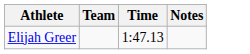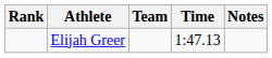 <table class="wikitable sortable">
 <tr>
+<th>Rank</th>
 <th>Athlete</th>
 <th>Team</th>
 <th>Time</th>
 <th>Notes</th>
 </tr>
 <tr>
+<td align=center></td>
 <td><a href='#'>Elijah Greer</a></td>
 <td></td>
 <td>1:47.13</td>
 <td></td>
 </tr>
 </table>
